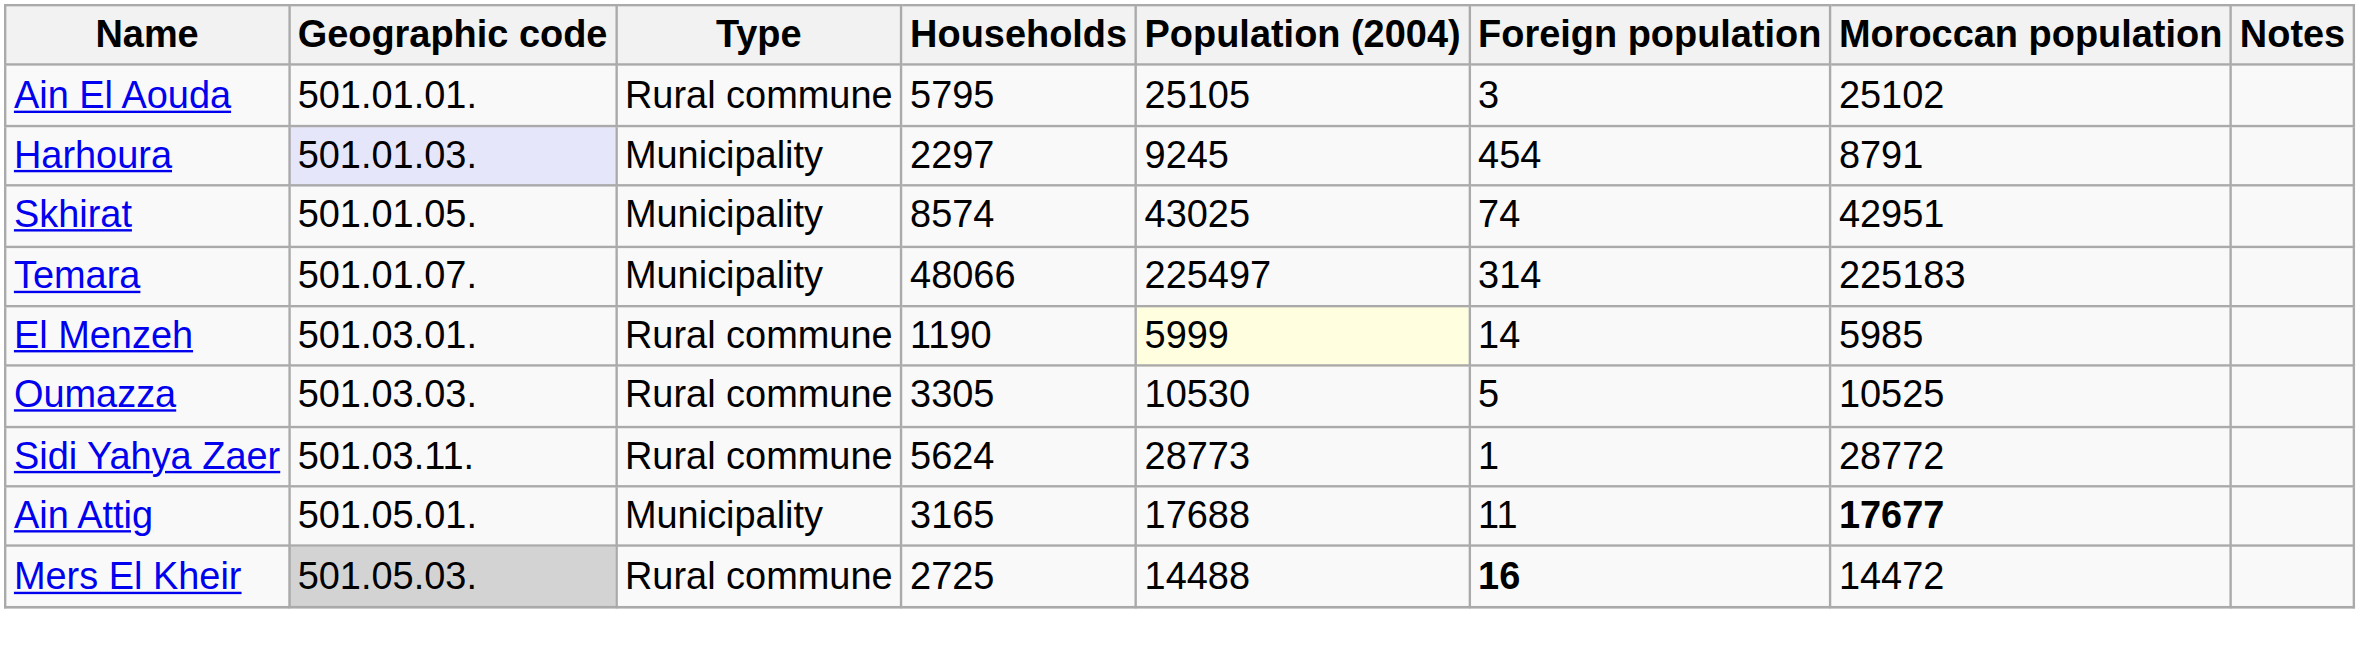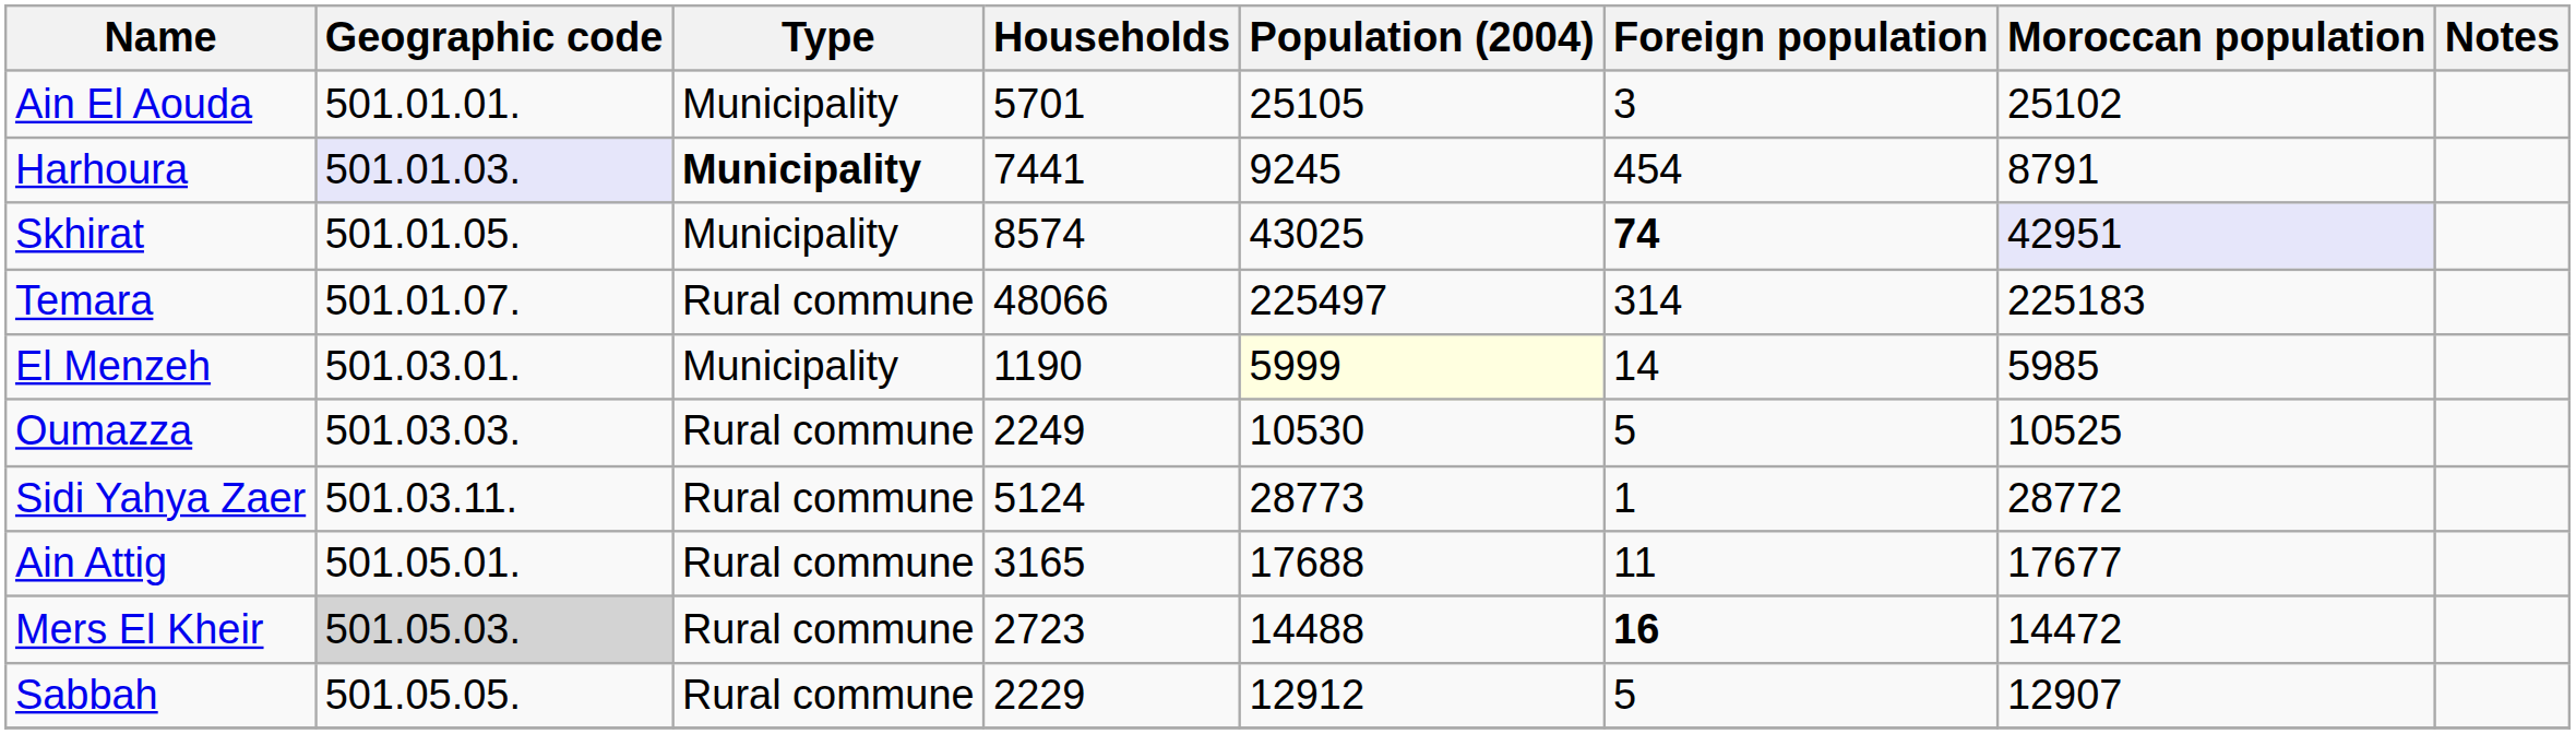 <table class="wikitable sortable">
 <tr>
 <th>Name</th>
 <th>Geographic code</th>
 <th>Type</th>
 <th>Households</th>
 <th>Population (2004)</th>
 <th>Foreign population</th>
 <th>Moroccan population</th>
 <th>Notes</th>
 </tr>
 <tr>
 <td><a href='#'>Ain El Aouda</a></td>
 <td>501.01.01.</td>
-<td>Rural commune</td>
-<td>5795</td>
+<td>Municipality</td>
+<td>5701</td>
 <td>25105</td>
 <td>3</td>
 <td>25102</td>
 <td></td>
 </tr>
 <tr>
 <td><a href='#'>Harhoura</a></td>
 <td style="background: lavender;">501.01.03.</td>
-<td>Municipality</td>
-<td>2297</td>
+<td><strong>Municipality</strong></td>
+<td>7441</td>
 <td>9245</td>
 <td>454</td>
 <td>8791</td>
 <td></td>
 </tr>
 <tr>
 <td><a href='#'>Skhirat</a></td>
 <td>501.01.05.</td>
 <td>Municipality</td>
 <td>8574</td>
 <td>43025</td>
-<td>74</td>
-<td>42951</td>
+<td><strong>74</strong></td>
+<td style="background: lavender;">42951</td>
 <td></td>
 </tr>
 <tr>
 <td><a href='#'>Temara</a></td>
 <td>501.01.07.</td>
-<td>Municipality</td>
+<td>Rural commune</td>
 <td>48066</td>
 <td>225497</td>
 <td>314</td>
 <td>225183</td>
 <td></td>
 </tr>
 <tr>
 <td><a href='#'>El Menzeh</a></td>
 <td>501.03.01.</td>
-<td>Rural commune</td>
+<td>Municipality</td>
 <td>1190</td>
 <td style="background: lightyellow;">5999</td>
 <td>14</td>
 <td>5985</td>
 <td></td>
 </tr>
 <tr>
 <td><a href='#'>Oumazza</a></td>
 <td>501.03.03.</td>
 <td>Rural commune</td>
-<td>3305</td>
+<td>2249</td>
 <td>10530</td>
 <td>5</td>
 <td>10525</td>
 <td></td>
 </tr>
 <tr>
 <td><a href='#'>Sidi Yahya Zaer</a></td>
 <td>501.03.11.</td>
 <td>Rural commune</td>
-<td>5624</td>
+<td>5124</td>
 <td>28773</td>
 <td>1</td>
 <td>28772</td>
 <td></td>
 </tr>
 <tr>
 <td><a href='#'>Ain Attig</a></td>
 <td>501.05.01.</td>
-<td>Municipality</td>
+<td>Rural commune</td>
 <td>3165</td>
 <td>17688</td>
 <td>11</td>
-<td><strong>17677</strong></td>
+<td>17677</td>
 <td></td>
 </tr>
 <tr>
 <td><a href='#'>Mers El Kheir</a></td>
 <td style="background: lightgrey;">501.05.03.</td>
 <td>Rural commune</td>
-<td>2725</td>
+<td>2723</td>
 <td>14488</td>
 <td><strong>16</strong></td>
 <td>14472</td>
 <td></td>
 </tr>
 <tr>
+<td><a href='#'>Sabbah</a></td>
+<td>501.05.05.</td>
+<td>Rural commune</td>
+<td>2229</td>
+<td>12912</td>
+<td>5</td>
+<td>12907</td>
+<td></td>
+</tr>
+<tr>
 </tr>
 </table>
